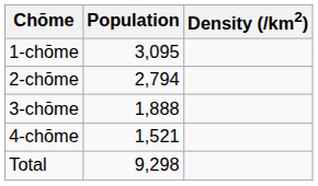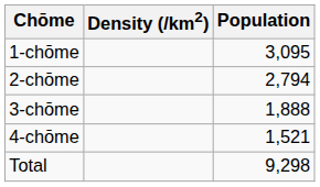 <table class="wikitable">
 <tr>
 <th>Chōme</th>
+<th>Density (/km<sup>2</sup>)</th>
 <th>Population</th>
-<th>Density (/km<sup>2</sup>)</th>
 </tr>
 <tr>
 <td>1-chōme</td>
+<td style="text-align:right;"></td>
 <td style="text-align:right;">3,095</td>
-<td style="text-align:right;"></td>
 </tr>
 <tr>
 <td>2-chōme</td>
+<td style="text-align:right;"></td>
 <td style="text-align:right;">2,794</td>
-<td style="text-align:right;"></td>
 </tr>
 <tr>
 <td>3-chōme</td>
+<td style="text-align:right;"></td>
 <td style="text-align:right;">1,888</td>
-<td style="text-align:right;"></td>
 </tr>
 <tr>
 <td>4-chōme</td>
+<td style="text-align:right;"></td>
 <td style="text-align:right;">1,521</td>
-<td style="text-align:right;"></td>
 </tr>
 <tr>
 <td>Total</td>
+<td style="text-align:right;"></td>
 <td style="text-align:right;">9,298</td>
-<td style="text-align:right;"></td>
 </tr>
 </table>
